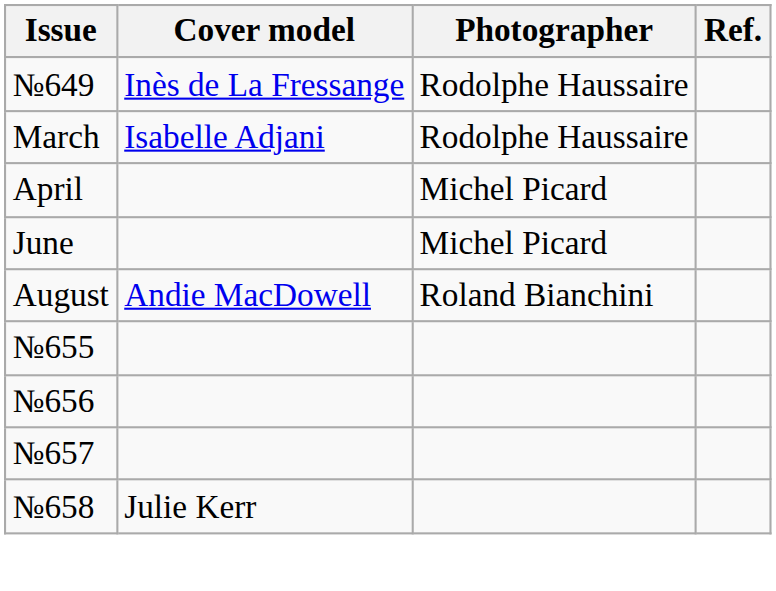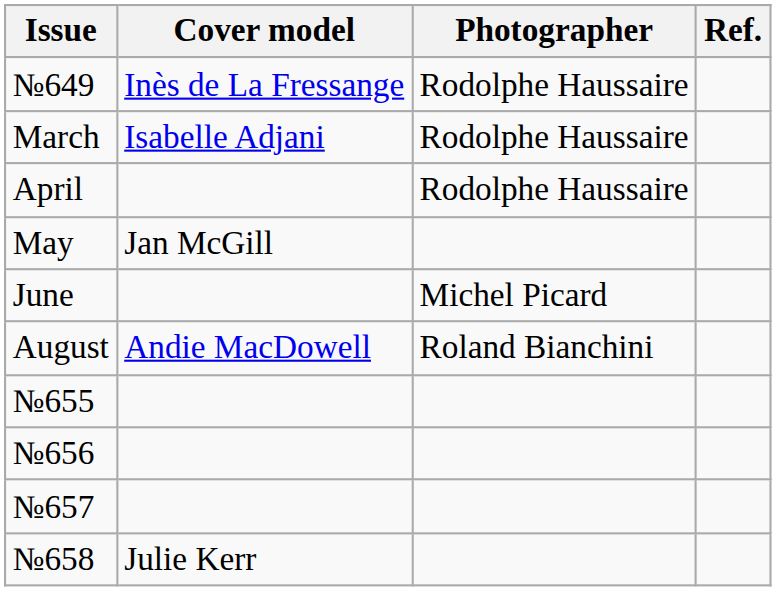 <table class="wikitable">
 <tr>
 <th>Issue</th>
 <th>Cover model</th>
 <th>Photographer</th>
 <th>Ref.</th>
 </tr>
 <tr>
 <td>№649</td>
 <td><a href='#'>Inès de La Fressange</a></td>
 <td>Rodolphe Haussaire</td>
 <td></td>
 </tr>
 <tr>
 <td>March</td>
 <td><a href='#'>Isabelle Adjani</a></td>
 <td>Rodolphe Haussaire</td>
 <td></td>
 </tr>
 <tr>
 <td>April</td>
 <td></td>
-<td>Michel Picard</td>
+<td>Rodolphe Haussaire</td>
+<td></td>
+</tr>
+<tr>
+<td>May</td>
+<td>Jan McGill</td>
+<td></td>
 <td></td>
 </tr>
 <tr>
 <td>June</td>
 <td></td>
 <td>Michel Picard</td>
 <td></td>
 </tr>
 <tr>
 <td>August</td>
 <td><a href='#'>Andie MacDowell</a></td>
 <td>Roland Bianchini</td>
 <td></td>
 </tr>
 <tr>
 <td>№655</td>
 <td></td>
 <td></td>
 <td></td>
 </tr>
 <tr>
 <td>№656</td>
 <td></td>
 <td></td>
 <td></td>
 </tr>
 <tr>
 <td>№657</td>
 <td></td>
 <td></td>
 <td></td>
 </tr>
 <tr>
 <td>№658</td>
 <td>Julie Kerr</td>
 <td></td>
 <td></td>
 </tr>
 </table>
